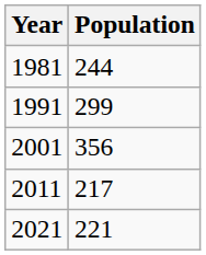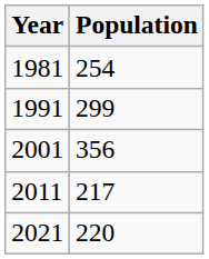 <table class="wikitable">
 <tr>
 <th>Year</th>
 <th>Population</th>
 </tr>
 <tr>
 <td>1981</td>
-<td>244</td>
+<td>254</td>
 </tr>
 <tr>
 <td>1991</td>
 <td>299</td>
 </tr>
 <tr>
 <td>2001</td>
 <td>356</td>
 </tr>
 <tr>
 <td>2011</td>
 <td>217</td>
 </tr>
 <tr>
 <td>2021</td>
-<td>221</td>
+<td>220</td>
 </tr>
 </table>
